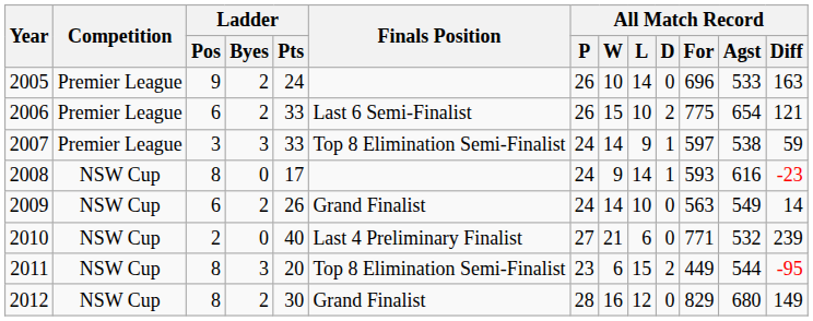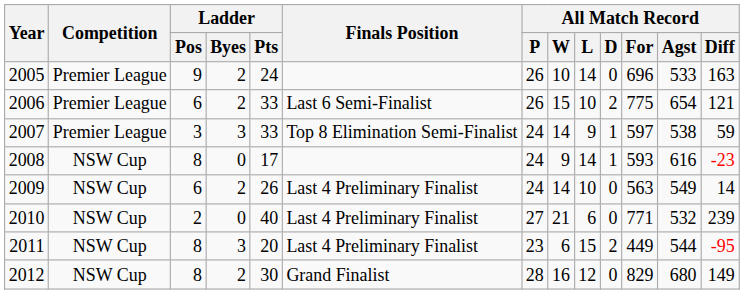 <table class="wikitable" width="auto" style="text-align: right">
 <tr>
 <th rowspan=2>Year</th>
 <th rowspan=2>Competition</th>
 <th colspan=3>Ladder</th>
 <th rowspan=2>Finals Position</th>
 <th colspan=7>All Match Record</th>
 </tr>
 <tr>
 <th>Pos</th>
 <th>Byes</th>
 <th>Pts</th>
 <th>P</th>
 <th>W</th>
 <th>L</th>
 <th>D</th>
 <th>For</th>
 <th>Agst</th>
 <th>Diff</th>
 </tr>
 <tr>
 <td>2005</td>
 <td align=center>Premier League</td>
 <td>9</td>
 <td>2</td>
 <td>24</td>
 <td align=left></td>
 <td>26</td>
 <td>10</td>
 <td>14</td>
 <td>0</td>
 <td>696</td>
 <td>533</td>
 <td>163</td>
 </tr>
 <tr>
 <td>2006</td>
 <td align=center>Premier League</td>
 <td>6</td>
 <td>2</td>
 <td>33</td>
 <td align=left>Last 6 Semi-Finalist</td>
 <td>26</td>
 <td>15</td>
 <td>10</td>
 <td>2</td>
 <td>775</td>
 <td>654</td>
 <td>121</td>
 </tr>
 <tr>
 <td>2007</td>
 <td align=center>Premier League</td>
 <td>3</td>
 <td>3</td>
 <td>33</td>
 <td align=left>Top 8 Elimination Semi-Finalist</td>
 <td>24</td>
 <td>14</td>
 <td>9</td>
 <td>1</td>
 <td>597</td>
 <td>538</td>
 <td>59</td>
 </tr>
 <tr>
 <td>2008</td>
 <td align=center>NSW Cup</td>
 <td>8</td>
 <td>0</td>
 <td>17</td>
 <td align=left></td>
 <td>24</td>
 <td>9</td>
 <td>14</td>
 <td>1</td>
 <td>593</td>
 <td>616</td>
 <td style="color:red;">-23</td>
 </tr>
 <tr>
 <td>2009</td>
 <td align=center>NSW Cup</td>
 <td>6</td>
 <td>2</td>
 <td>26</td>
-<td align=left>Grand Finalist</td>
+<td align=left>Last 4 Preliminary Finalist</td>
 <td>24</td>
 <td>14</td>
 <td>10</td>
 <td>0</td>
 <td>563</td>
 <td>549</td>
 <td>14</td>
 </tr>
 <tr>
 <td>2010</td>
 <td align=center>NSW Cup</td>
 <td>2</td>
 <td>0</td>
 <td>40</td>
 <td align=left>Last 4 Preliminary Finalist</td>
 <td>27</td>
 <td>21</td>
 <td>6</td>
 <td>0</td>
 <td>771</td>
 <td>532</td>
 <td>239</td>
 </tr>
 <tr>
 <td>2011</td>
 <td align=center>NSW Cup</td>
 <td>8</td>
 <td>3</td>
 <td>20</td>
-<td align=left>Top 8 Elimination Semi-Finalist</td>
+<td align=left>Last 4 Preliminary Finalist</td>
 <td>23</td>
 <td>6</td>
 <td>15</td>
 <td>2</td>
 <td>449</td>
 <td>544</td>
 <td style="color:red;">-95</td>
 </tr>
 <tr>
 <td>2012</td>
 <td align=center>NSW Cup</td>
 <td>8</td>
 <td>2</td>
 <td>30</td>
 <td align=left>Grand Finalist</td>
 <td>28</td>
 <td>16</td>
 <td>12</td>
 <td>0</td>
 <td>829</td>
 <td>680</td>
 <td>149</td>
 </tr>
 </table>
